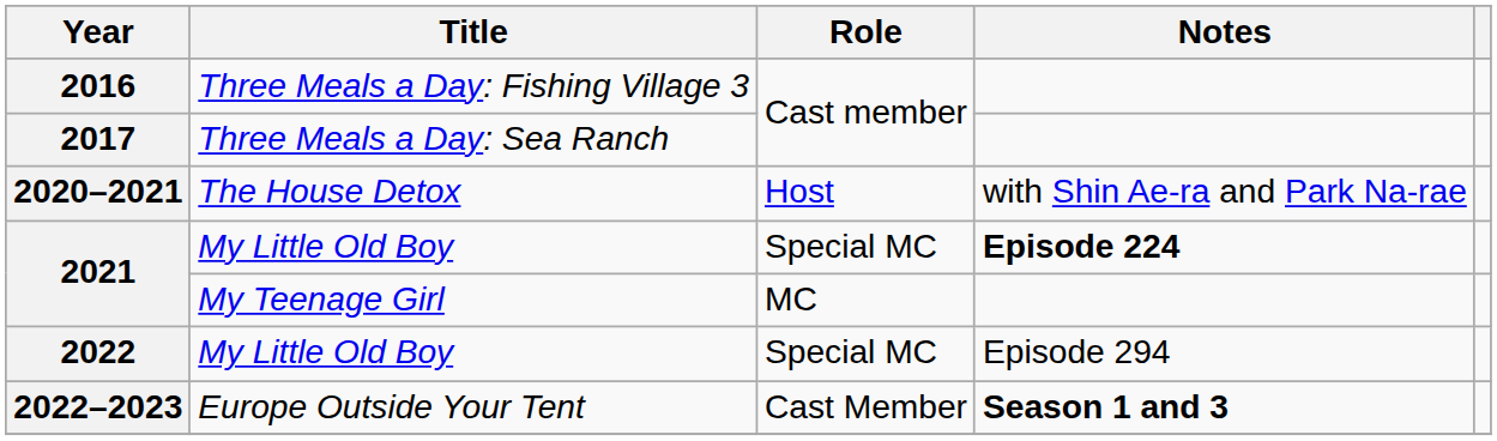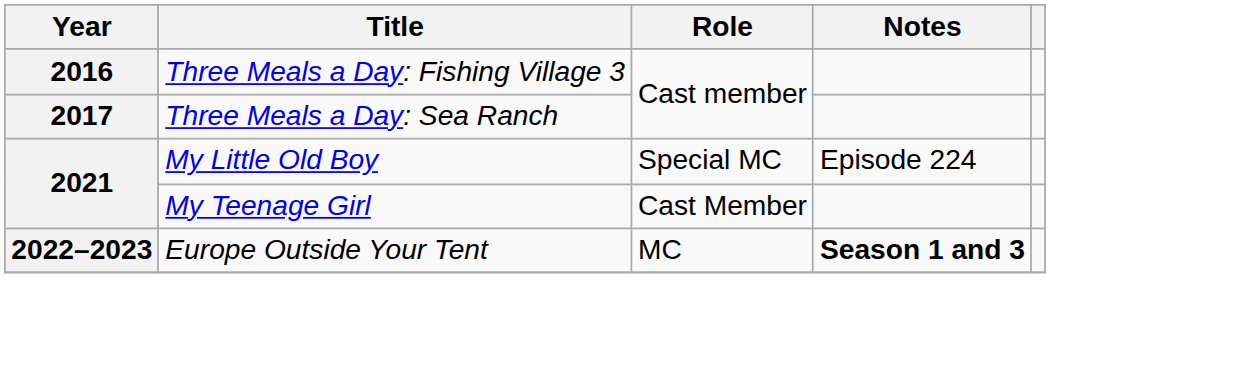 <table class="wikitable sortable plainrowheaders">
 <tr>
 <th scope="col">Year</th>
 <th scope="col">Title</th>
 <th scope="col">Role</th>
 <th scope="col">Notes</th>
 <th scope="col" class="unsortable"></th>
 </tr>
 <tr>
 <th scope="row">2016</th>
 <td><em><a href='#'>Three Meals a Day</a>: Fishing Village 3</em></td>
 <td rowspan=2>Cast member</td>
 <td></td>
 <td></td>
 </tr>
 <tr>
 <th scope="row">2017</th>
 <td><em><a href='#'>Three Meals a Day</a>: Sea Ranch</em></td>
 <td></td>
 <td></td>
 </tr>
 <tr>
-<th scope="row">2020–2021</th>
-<td><em><a href='#'>The House Detox</a></em></td>
-<td><a href='#'>Host</a></td>
-<td>with <a href='#'>Shin Ae-ra</a> and <a href='#'>Park Na-rae</a></td>
-<td></td>
-</tr>
-<tr>
 <th scope="row" rowspan=2>2021</th>
 <td><em><a href='#'>My Little Old Boy</a></em></td>
 <td>Special MC</td>
-<td><strong>Episode 224</strong></td>
+<td>Episode 224</td>
 <td></td>
 </tr>
 <tr>
 <td><em><a href='#'>My Teenage Girl</a></em></td>
-<td>MC</td>
+<td>Cast Member</td>
 <td></td>
-<td></td>
-</tr>
-<tr>
-<th scope="row">2022</th>
-<td><em><a href='#'>My Little Old Boy</a></em></td>
-<td>Special MC</td>
-<td>Episode 294</td>
 <td></td>
 </tr>
 <tr>
 <th scope="row">2022–2023</th>
 <td><em>Europe Outside Your Tent</em></td>
-<td>Cast Member</td>
+<td>MC</td>
 <td><strong>Season 1 and 3</strong></td>
 <td></td>
 </tr>
 <tr>
 </tr>
 </table>
